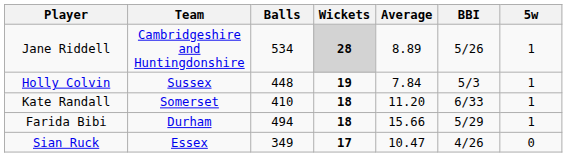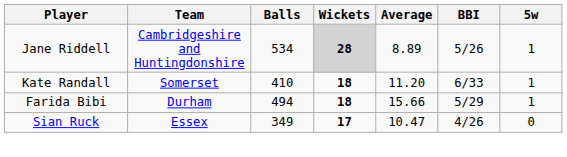 <table class="wikitable" style="text-align:center">
 <tr>
 <th width=125>Player</th>
 <th width=125>Team</th>
 <th width=60>Balls</th>
 <th width=60>Wickets</th>
 <th width=60>Average</th>
 <th width=60>BBI</th>
 <th width=60>5w</th>
 </tr>
 <tr>
 <td>Jane Riddell</td>
 <td><a href='#'>Cambridgeshire and Huntingdonshire</a></td>
 <td>534</td>
 <td style="background: lightgrey;"><strong>28</strong></td>
 <td>8.89</td>
 <td>5/26</td>
-<td>1</td>
-</tr>
-<tr>
-<td><a href='#'>Holly Colvin</a></td>
-<td><a href='#'>Sussex</a></td>
-<td>448</td>
-<td><strong>19</strong></td>
-<td>7.84</td>
-<td>5/3</td>
 <td>1</td>
 </tr>
 <tr>
 <td>Kate Randall</td>
 <td><a href='#'>Somerset</a></td>
 <td>410</td>
 <td><strong>18</strong></td>
 <td>11.20</td>
 <td>6/33</td>
 <td>1</td>
 </tr>
 <tr>
 <td>Farida Bibi</td>
 <td><a href='#'>Durham</a></td>
 <td>494</td>
 <td><strong>18</strong></td>
 <td>15.66</td>
 <td>5/29</td>
 <td>1</td>
 </tr>
 <tr>
 <td><a href='#'>Sian Ruck</a></td>
 <td><a href='#'>Essex</a></td>
 <td>349</td>
 <td><strong>17</strong></td>
 <td>10.47</td>
 <td>4/26</td>
 <td>0</td>
 </tr>
 </table>
